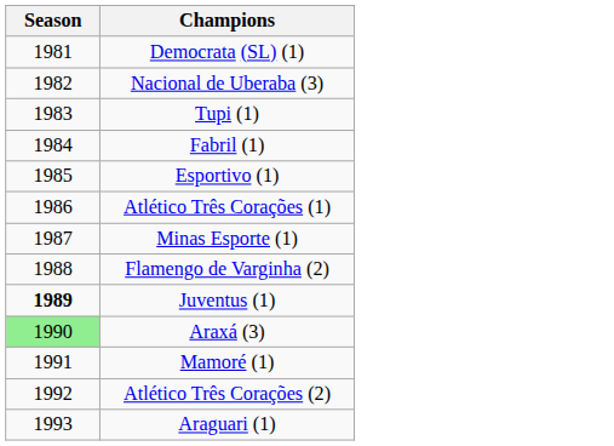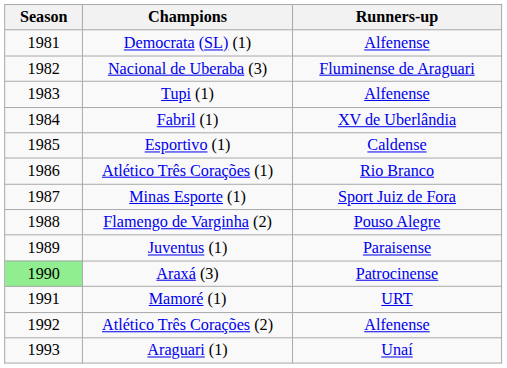 <table class="wikitable" style="text-align:center; margin-left:1em;">
 <tr>
 <th style="width:70px">Season</th>
 <th style="width:200px">Champions</th>
+<th style="width:200px">Runners-up</th>
 </tr>
 <tr>
 <td>1981</td>
 <td><a href='#'>Democrata</a> <a href='#'>(SL)</a> (1)</td>
+<td><a href='#'>Alfenense</a></td>
 </tr>
 <tr>
 <td>1982</td>
 <td><a href='#'>Nacional de Uberaba</a> (3)</td>
+<td><a href='#'>Fluminense de Araguari</a></td>
 </tr>
 <tr>
 <td>1983</td>
 <td><a href='#'>Tupi</a> (1)</td>
+<td><a href='#'>Alfenense</a></td>
 </tr>
 <tr>
 <td>1984</td>
 <td><a href='#'>Fabril</a> (1)</td>
+<td><a href='#'>XV de Uberlândia</a></td>
 </tr>
 <tr>
 <td>1985</td>
 <td><a href='#'>Esportivo</a> (1)</td>
+<td><a href='#'>Caldense</a></td>
 </tr>
 <tr>
 <td>1986</td>
 <td><a href='#'>Atlético Três Corações</a> (1)</td>
+<td><a href='#'>Rio Branco</a></td>
 </tr>
 <tr>
 <td>1987</td>
 <td><a href='#'>Minas Esporte</a> (1)</td>
+<td><a href='#'>Sport Juiz de Fora</a></td>
 </tr>
 <tr>
 <td>1988</td>
 <td><a href='#'>Flamengo de Varginha</a> (2)</td>
+<td><a href='#'>Pouso Alegre</a></td>
 </tr>
 <tr>
-<td><strong>1989</strong></td>
+<td>1989</td>
 <td><a href='#'>Juventus</a> (1)</td>
+<td><a href='#'>Paraisense</a></td>
 </tr>
 <tr>
 <td style="background: lightgreen;">1990</td>
 <td><a href='#'>Araxá</a> (3)</td>
+<td><a href='#'>Patrocinense</a></td>
 </tr>
 <tr>
 <td>1991</td>
 <td><a href='#'>Mamoré</a> (1)</td>
+<td><a href='#'>URT</a></td>
 </tr>
 <tr>
 <td>1992</td>
 <td><a href='#'>Atlético Três Corações</a> (2)</td>
+<td><a href='#'>Alfenense</a></td>
 </tr>
 <tr>
 <td>1993</td>
 <td><a href='#'>Araguari</a> (1)</td>
+<td><a href='#'>Unaí</a></td>
 </tr>
 </table>
